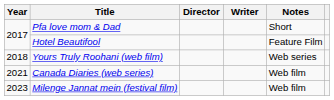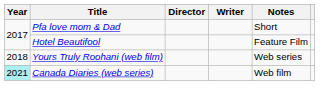 <table class="wikitable plainrowheaders sortable">
 <tr>
 <th scope="col">Year</th>
 <th scope="col">Title</th>
 <th scope="col" width=65>Director</th>
 <th scope="col" width=65>Writer</th>
 <th scope="col">Notes</th>
 <th scope="col" class="unsortable"></th>
 </tr>
 <tr>
 <td rowspan="2">2017</td>
 <td><em><a href='#'>Pfa love mom & Dad</a></em></td>
 <td></td>
 <td></td>
 <td>Short</td>
 <td></td>
 </tr>
 <tr>
 <td><em><a href='#'>Hotel Beautifool</a></em></td>
 <td></td>
 <td></td>
 <td>Feature Film</td>
 <td></td>
 </tr>
 <tr>
 <td>2018</td>
 <td><em><a href='#'>Yours Truly Roohani (web film)</a></em></td>
 <td></td>
 <td></td>
 <td>Web series</td>
 <td></td>
 </tr>
 <tr>
-<td>2021</td>
+<td style="background: paleturquoise;">2021</td>
 <td><em><a href='#'>Canada Diaries (web series)</a></em></td>
 <td></td>
 <td></td>
 <td>Web film</td>
 <td></td>
 </tr>
-<tr>
-<td>2023</td>
-<td><em><a href='#'>Milenge Jannat mein (festival film)</a></em></td>
-<td></td>
-<td></td>
-<td>Web film</td>
-<td></td>
-</tr>
 </table>
